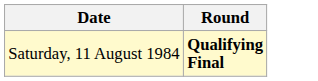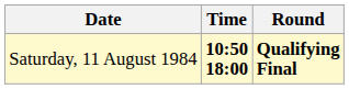 <table class="wikitable">
 <tr>
 <th>Date</th>
+<th>Time</th>
 <th>Round</th>
 </tr>
 <tr style=background:lemonchiffon>
 <td>Saturday, 11 August 1984</td>
+<td><strong>10:50</strong><br><strong>18:00</strong></td>
 <td><strong>Qualifying</strong><br><strong>Final</strong></td>
 </tr>
 </table>
